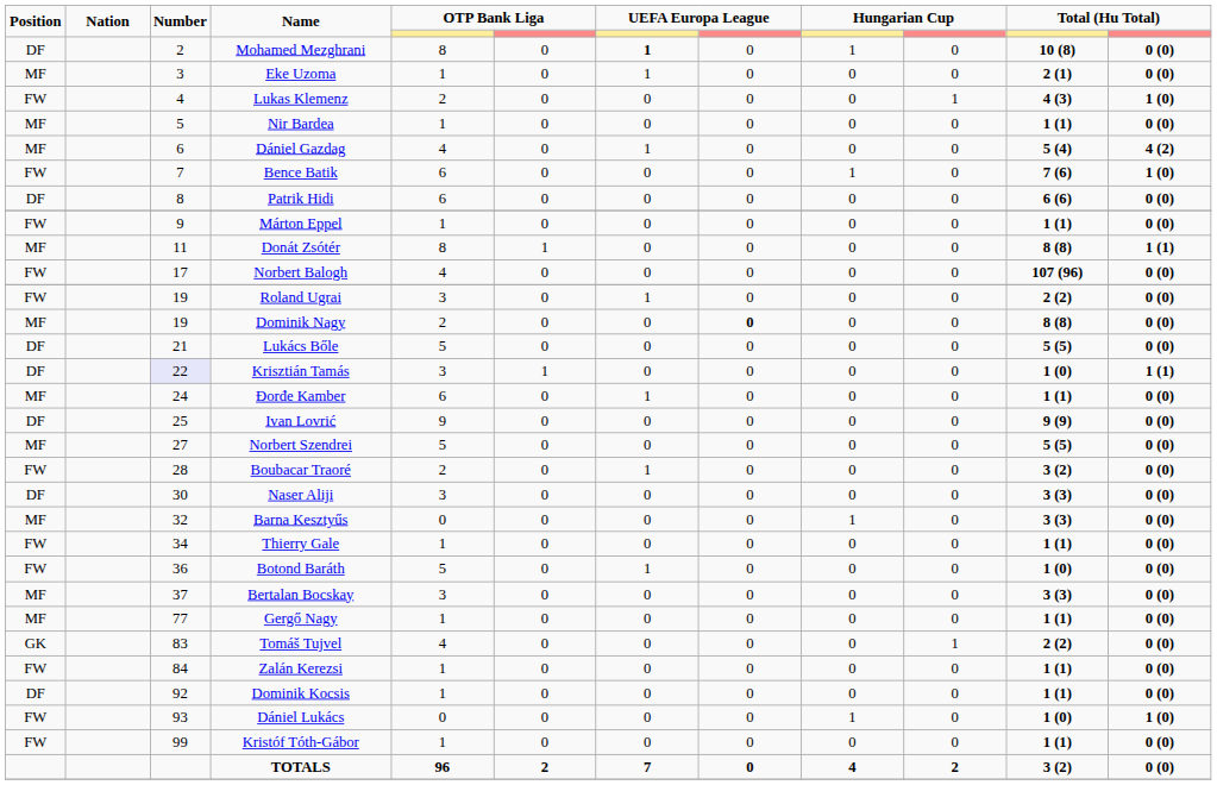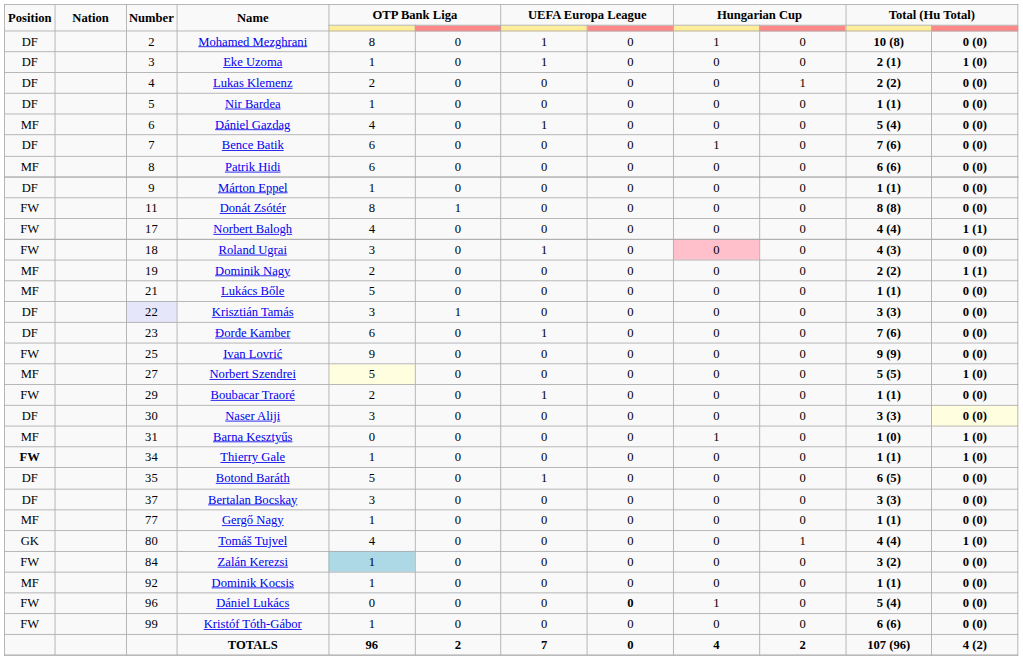 <table class="wikitable" style="font-size: 95%; text-align: center;">
 <tr>
 <td rowspan="2" width="5%" align="center"><strong>Position</strong></td>
 <td rowspan="2" width="7%" align="center"><strong>Nation</strong></td>
 <td rowspan="2" width="5%" align="center"><strong>Number</strong></td>
 <td rowspan="2" width="15%" align="center"><strong>Name</strong></td>
 <td colspan="2" align="center"><strong>OTP Bank Liga</strong></td>
 <td colspan="2" align="center"><strong>UEFA Europa League</strong></td>
 <td colspan="2" align="center"><strong>Hungarian Cup</strong></td>
 <td colspan="2" align="center"><strong>Total (Hu Total)</strong></td>
 </tr>
 <tr>
 <th width=60 style="background: #FFEE99"></th>
 <th width=60 style="background: #FF8888"></th>
 <th width=60 style="background: #FFEE99"></th>
 <th width=60 style="background: #FF8888"></th>
 <th width=60 style="background: #FFEE99"></th>
 <th width=60 style="background: #FF8888"></th>
 <th width=60 style="background: #FFEE99"></th>
 <th width=60 style="background: #FF8888"></th>
 </tr>
 <tr>
 <td>DF</td>
 <td></td>
 <td>2</td>
 <td><a href='#'>Mohamed Mezghrani</a></td>
 <td>8</td>
 <td>0</td>
-<td><strong>1</strong></td>
+<td>1</td>
 <td>0</td>
 <td>1</td>
 <td>0</td>
 <td><strong>10 (8)</strong></td>
 <td><strong>0 (0)</strong></td>
 </tr>
 <tr>
-<td>MF</td>
+<td>DF</td>
 <td></td>
 <td>3</td>
 <td><a href='#'>Eke Uzoma</a></td>
 <td>1</td>
 <td>0</td>
 <td>1</td>
 <td>0</td>
 <td>0</td>
 <td>0</td>
 <td><strong>2 (1)</strong></td>
-<td><strong>0 (0)</strong></td>
+<td><strong>1 (0)</strong></td>
 </tr>
 <tr>
-<td>FW</td>
+<td>DF</td>
 <td></td>
 <td>4</td>
 <td><a href='#'>Lukas Klemenz</a></td>
 <td>2</td>
 <td>0</td>
 <td>0</td>
 <td>0</td>
 <td>0</td>
 <td>1</td>
-<td><strong>4 (3)</strong></td>
-<td><strong>1 (0)</strong></td>
+<td><strong>2 (2)</strong></td>
+<td><strong>0 (0)</strong></td>
 </tr>
 <tr>
-<td>MF</td>
+<td>DF</td>
 <td></td>
 <td>5</td>
 <td><a href='#'>Nir Bardea</a></td>
 <td>1</td>
 <td>0</td>
 <td>0</td>
 <td>0</td>
 <td>0</td>
 <td>0</td>
 <td><strong>1 (1)</strong></td>
 <td><strong>0 (0)</strong></td>
 </tr>
 <tr>
 <td>MF</td>
 <td></td>
 <td>6</td>
 <td><a href='#'>Dániel Gazdag</a></td>
 <td>4</td>
 <td>0</td>
 <td>1</td>
 <td>0</td>
 <td>0</td>
 <td>0</td>
 <td><strong>5 (4)</strong></td>
-<td><strong>4 (2)</strong></td>
+<td><strong>0 (0)</strong></td>
 </tr>
 <tr>
-<td>FW</td>
+<td>DF</td>
 <td></td>
 <td>7</td>
 <td><a href='#'>Bence Batik</a></td>
 <td>6</td>
 <td>0</td>
 <td>0</td>
 <td>0</td>
 <td>1</td>
 <td>0</td>
 <td><strong>7 (6)</strong></td>
-<td><strong>1 (0)</strong></td>
+<td><strong>0 (0)</strong></td>
 </tr>
 <tr>
-<td>DF</td>
+<td>MF</td>
 <td></td>
 <td>8</td>
 <td><a href='#'>Patrik Hidi</a></td>
 <td>6</td>
 <td>0</td>
 <td>0</td>
 <td>0</td>
 <td>0</td>
 <td>0</td>
 <td><strong>6 (6)</strong></td>
 <td><strong>0 (0)</strong></td>
 </tr>
 <tr>
 </tr>
 <tr>
-<td>FW</td>
+<td>DF</td>
 <td></td>
 <td>9</td>
 <td><a href='#'>Márton Eppel</a></td>
 <td>1</td>
 <td>0</td>
 <td>0</td>
 <td>0</td>
 <td>0</td>
 <td>0</td>
 <td><strong>1 (1)</strong></td>
 <td><strong>0 (0)</strong></td>
 </tr>
 <tr>
-<td>MF</td>
+<td>FW</td>
 <td></td>
 <td>11</td>
 <td><a href='#'>Donát Zsótér</a></td>
 <td>8</td>
 <td>1</td>
 <td>0</td>
 <td>0</td>
 <td>0</td>
 <td>0</td>
 <td><strong>8 (8)</strong></td>
-<td><strong>1 (1)</strong></td>
+<td><strong>0 (0)</strong></td>
 </tr>
 <tr>
 <td>FW</td>
 <td></td>
 <td>17</td>
 <td><a href='#'>Norbert Balogh</a></td>
 <td>4</td>
 <td>0</td>
 <td>0</td>
 <td>0</td>
 <td>0</td>
 <td>0</td>
-<td><strong>107 (96)</strong></td>
-<td><strong>0 (0)</strong></td>
+<td><strong>4 (4)</strong></td>
+<td><strong>1 (1)</strong></td>
 </tr>
 <tr>
 </tr>
 <tr>
 <td>FW</td>
 <td></td>
-<td>19</td>
+<td>18</td>
 <td><a href='#'>Roland Ugrai</a></td>
 <td>3</td>
 <td>0</td>
 <td>1</td>
 <td>0</td>
+<td style="background: pink;">0</td>
 <td>0</td>
-<td>0</td>
-<td><strong>2 (2)</strong></td>
+<td><strong>4 (3)</strong></td>
 <td><strong>0 (0)</strong></td>
 </tr>
 <tr>
 <td>MF</td>
 <td></td>
 <td>19</td>
 <td><a href='#'>Dominik Nagy</a></td>
 <td>2</td>
 <td>0</td>
 <td>0</td>
-<td><strong>0</strong></td>
 <td>0</td>
 <td>0</td>
-<td><strong>8 (8)</strong></td>
-<td><strong>0 (0)</strong></td>
+<td>0</td>
+<td><strong>2 (2)</strong></td>
+<td><strong>1 (1)</strong></td>
 </tr>
 <tr>
-<td>DF</td>
+<td>MF</td>
 <td></td>
 <td>21</td>
 <td><a href='#'>Lukács Bőle</a></td>
 <td>5</td>
 <td>0</td>
 <td>0</td>
 <td>0</td>
 <td>0</td>
 <td>0</td>
-<td><strong>5 (5)</strong></td>
+<td><strong>1 (1)</strong></td>
 <td><strong>0 (0)</strong></td>
 </tr>
 <tr>
 <td>DF</td>
 <td></td>
 <td style="background: lavender;">22</td>
 <td><a href='#'>Krisztián Tamás</a></td>
 <td>3</td>
 <td>1</td>
 <td>0</td>
 <td>0</td>
 <td>0</td>
 <td>0</td>
-<td><strong>1 (0)</strong></td>
-<td><strong>1 (1)</strong></td>
+<td><strong>3 (3)</strong></td>
+<td><strong>0 (0)</strong></td>
 </tr>
 <tr>
-<td>MF</td>
+<td>DF</td>
 <td></td>
-<td>24</td>
+<td>23</td>
 <td><a href='#'>Đorđe Kamber</a></td>
 <td>6</td>
 <td>0</td>
 <td>1</td>
 <td>0</td>
 <td>0</td>
 <td>0</td>
-<td><strong>1 (1)</strong></td>
+<td><strong>7 (6)</strong></td>
 <td><strong>0 (0)</strong></td>
 </tr>
 <tr>
-<td>DF</td>
+<td>FW</td>
 <td></td>
 <td>25</td>
 <td><a href='#'>Ivan Lovrić</a></td>
 <td>9</td>
 <td>0</td>
 <td>0</td>
 <td>0</td>
 <td>0</td>
 <td>0</td>
 <td><strong>9 (9)</strong></td>
 <td><strong>0 (0)</strong></td>
 </tr>
 <tr>
 <td>MF</td>
 <td></td>
 <td>27</td>
 <td><a href='#'>Norbert Szendrei</a></td>
-<td>5</td>
+<td style="background: lightyellow;">5</td>
 <td>0</td>
 <td>0</td>
 <td>0</td>
 <td>0</td>
 <td>0</td>
 <td><strong>5 (5)</strong></td>
-<td><strong>0 (0)</strong></td>
+<td><strong>1 (0)</strong></td>
 </tr>
 <tr>
 <td>FW</td>
 <td></td>
-<td>28</td>
+<td>29</td>
 <td><a href='#'>Boubacar Traoré</a></td>
 <td>2</td>
 <td>0</td>
 <td>1</td>
 <td>0</td>
 <td>0</td>
 <td>0</td>
-<td><strong>3 (2)</strong></td>
+<td><strong>1 (1)</strong></td>
 <td><strong>0 (0)</strong></td>
 </tr>
 <tr>
 <td>DF</td>
 <td></td>
 <td>30</td>
 <td><a href='#'>Naser Aliji</a></td>
 <td>3</td>
 <td>0</td>
 <td>0</td>
 <td>0</td>
 <td>0</td>
 <td>0</td>
 <td><strong>3 (3)</strong></td>
-<td><strong>0 (0)</strong></td>
+<td style="background: lightyellow;"><strong>0 (0)</strong></td>
 </tr>
 <tr>
 <td>MF</td>
 <td></td>
-<td>32</td>
+<td>31</td>
 <td><a href='#'>Barna Kesztyűs</a></td>
 <td>0</td>
 <td>0</td>
 <td>0</td>
 <td>0</td>
 <td>1</td>
 <td>0</td>
-<td><strong>3 (3)</strong></td>
-<td><strong>0 (0)</strong></td>
+<td><strong>1 (0)</strong></td>
+<td><strong>1 (0)</strong></td>
 </tr>
 <tr>
-<td>FW</td>
+<td><strong>FW</strong></td>
 <td></td>
 <td>34</td>
 <td><a href='#'>Thierry Gale</a></td>
 <td>1</td>
 <td>0</td>
 <td>0</td>
 <td>0</td>
 <td>0</td>
 <td>0</td>
 <td><strong>1 (1)</strong></td>
-<td><strong>0 (0)</strong></td>
+<td><strong>1 (0)</strong></td>
 </tr>
 <tr>
-<td>FW</td>
+<td>DF</td>
 <td></td>
-<td>36</td>
+<td>35</td>
 <td><a href='#'>Botond Baráth</a></td>
 <td>5</td>
 <td>0</td>
 <td>1</td>
 <td>0</td>
 <td>0</td>
 <td>0</td>
-<td><strong>1 (0)</strong></td>
+<td><strong>6 (5)</strong></td>
 <td><strong>0 (0)</strong></td>
 </tr>
 <tr>
-<td>MF</td>
+<td>DF</td>
 <td></td>
 <td>37</td>
 <td><a href='#'>Bertalan Bocskay</a></td>
 <td>3</td>
 <td>0</td>
 <td>0</td>
 <td>0</td>
 <td>0</td>
 <td>0</td>
 <td><strong>3 (3)</strong></td>
 <td><strong>0 (0)</strong></td>
 </tr>
 <tr>
 <td>MF</td>
 <td></td>
 <td>77</td>
 <td><a href='#'>Gergő Nagy</a></td>
 <td>1</td>
 <td>0</td>
 <td>0</td>
 <td>0</td>
 <td>0</td>
 <td>0</td>
 <td><strong>1 (1)</strong></td>
 <td><strong>0 (0)</strong></td>
 </tr>
 <tr>
 <td>GK</td>
 <td></td>
-<td>83</td>
+<td>80</td>
 <td><a href='#'>Tomáš Tujvel</a></td>
 <td>4</td>
 <td>0</td>
 <td>0</td>
 <td>0</td>
 <td>0</td>
 <td>1</td>
-<td><strong>2 (2)</strong></td>
-<td><strong>0 (0)</strong></td>
+<td><strong>4 (4)</strong></td>
+<td><strong>1 (0)</strong></td>
 </tr>
 <tr>
 <td>FW</td>
 <td></td>
 <td>84</td>
 <td><a href='#'>Zalán Kerezsi</a></td>
-<td>1</td>
+<td style="background: lightblue;">1</td>
 <td>0</td>
 <td>0</td>
 <td>0</td>
 <td>0</td>
 <td>0</td>
-<td><strong>1 (1)</strong></td>
+<td><strong>3 (2)</strong></td>
 <td><strong>0 (0)</strong></td>
 </tr>
 <tr>
-<td>DF</td>
+<td>MF</td>
 <td></td>
 <td>92</td>
 <td><a href='#'>Dominik Kocsis</a></td>
 <td>1</td>
 <td>0</td>
 <td>0</td>
 <td>0</td>
 <td>0</td>
 <td>0</td>
 <td><strong>1 (1)</strong></td>
 <td><strong>0 (0)</strong></td>
 </tr>
 <tr>
 <td>FW</td>
 <td></td>
-<td>93</td>
+<td>96</td>
 <td><a href='#'>Dániel Lukács</a></td>
 <td>0</td>
 <td>0</td>
 <td>0</td>
-<td>0</td>
+<td><strong>0</strong></td>
 <td>1</td>
 <td>0</td>
-<td><strong>1 (0)</strong></td>
-<td><strong>1 (0)</strong></td>
+<td><strong>5 (4)</strong></td>
+<td><strong>0 (0)</strong></td>
 </tr>
 <tr>
 <td>FW</td>
 <td></td>
 <td>99</td>
 <td><a href='#'>Kristóf Tóth-Gábor</a></td>
 <td>1</td>
 <td>0</td>
 <td>0</td>
 <td>0</td>
 <td>0</td>
 <td>0</td>
-<td><strong>1 (1)</strong></td>
+<td><strong>6 (6)</strong></td>
 <td><strong>0 (0)</strong></td>
 </tr>
 <tr>
 <td></td>
 <td></td>
 <td></td>
 <td><strong>TOTALS</strong></td>
 <td><strong>96</strong></td>
 <td><strong>2</strong></td>
 <td><strong>7</strong></td>
 <td><strong>0</strong></td>
 <td><strong>4</strong></td>
 <td><strong>2</strong></td>
-<td><strong>3 (2)</strong></td>
-<td><strong>0 (0)</strong></td>
+<td><strong>107 (96)</strong></td>
+<td><strong>4 (2)</strong></td>
 </tr>
 <tr>
 </tr>
 </table>
